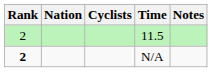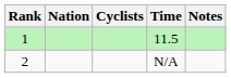 <table class="wikitable sortable" style="text-align:center">
 <tr>
 <th>Rank</th>
 <th>Nation</th>
 <th>Cyclists</th>
 <th>Time</th>
 <th>Notes</th>
 </tr>
 <tr bgcolor=bbf3bb>
-<td>2</td>
+<td>1</td>
 <td align=left></td>
 <td align=left></td>
 <td>11.5</td>
 <td></td>
 </tr>
 <tr>
-<td><strong>2</strong></td>
+<td>2</td>
 <td align=left></td>
 <td align=left></td>
 <td>N/A</td>
 <td></td>
 </tr>
 </table>
